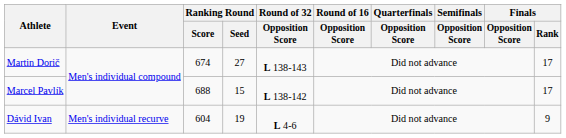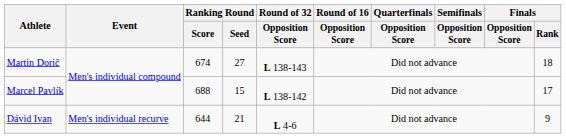 <table class="wikitable" style="text-align: center; font-size:90%">
 <tr>
 <th rowspan="2">Athlete</th>
 <th rowspan="2">Event</th>
 <th colspan="2">Ranking Round</th>
 <th>Round of 32</th>
 <th>Round of 16</th>
 <th>Quarterfinals</th>
 <th>Semifinals</th>
 <th colspan="2">Finals</th>
 </tr>
 <tr style="font-size:95%">
 <th>Score</th>
 <th>Seed</th>
 <th>Opposition<br>Score</th>
 <th>Opposition<br>Score</th>
 <th>Opposition<br>Score</th>
 <th>Opposition<br>Score</th>
 <th>Opposition<br>Score</th>
 <th>Rank</th>
 </tr>
 <tr>
 <td align=left><a href='#'>Martin Dorič</a></td>
 <td align=left rowspan=2><a href='#'>Men's individual compound</a></td>
 <td>674</td>
 <td>27</td>
 <td><br> <strong>L</strong> 138-143</td>
 <td colspan="4">Did not advance</td>
-<td>17</td>
+<td>18</td>
 </tr>
 <tr>
 <td align=left><a href='#'>Marcel Pavlík</a></td>
 <td>688</td>
 <td>15</td>
 <td><br> <strong>L</strong> 138-142</td>
 <td colspan="4">Did not advance</td>
 <td>17</td>
 </tr>
 <tr>
 <td align=left><a href='#'>Dávid Ivan</a></td>
 <td align=left><a href='#'>Men's individual recurve</a></td>
-<td>604</td>
-<td>19</td>
+<td>644</td>
+<td>21</td>
 <td><br> <strong>L</strong> 4-6</td>
 <td colspan="4">Did not advance</td>
 <td>9</td>
 </tr>
 </table>
